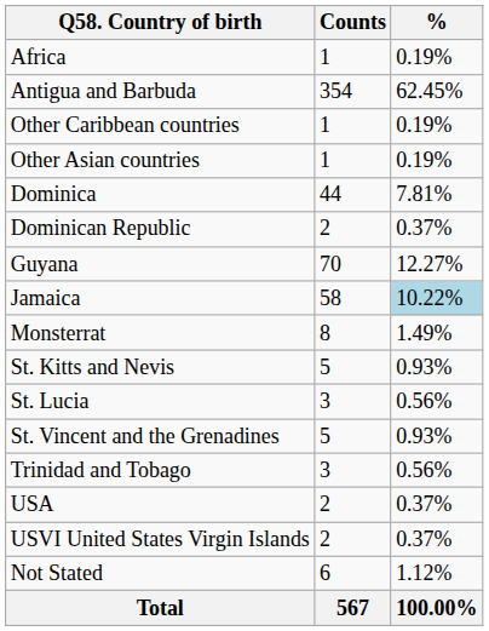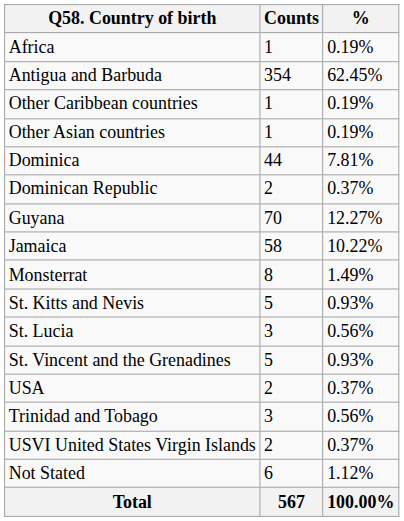 <table class="wikitable sortable">
 <tr>
 <th>Q58. Country of birth</th>
 <th>Counts</th>
 <th>%</th>
 </tr>
 <tr>
 <td>Africa</td>
 <td>1</td>
 <td>0.19%</td>
 </tr>
 <tr>
 <td>Antigua and Barbuda</td>
 <td>354</td>
 <td>62.45%</td>
 </tr>
 <tr>
 <td>Other Caribbean countries</td>
 <td>1</td>
 <td>0.19%</td>
 </tr>
 <tr>
 <td>Other Asian countries</td>
 <td>1</td>
 <td>0.19%</td>
 </tr>
 <tr>
 <td>Dominica</td>
 <td>44</td>
 <td>7.81%</td>
 </tr>
 <tr>
 <td>Dominican Republic</td>
 <td>2</td>
 <td>0.37%</td>
 </tr>
 <tr>
 <td>Guyana</td>
 <td>70</td>
 <td>12.27%</td>
 </tr>
 <tr>
 <td>Jamaica</td>
 <td>58</td>
-<td style="background: lightblue;">10.22%</td>
+<td>10.22%</td>
 </tr>
 <tr>
 <td>Monsterrat</td>
 <td>8</td>
 <td>1.49%</td>
 </tr>
 <tr>
 <td>St. Kitts and Nevis</td>
 <td>5</td>
 <td>0.93%</td>
 </tr>
 <tr>
 <td>St. Lucia</td>
 <td>3</td>
 <td>0.56%</td>
 </tr>
 <tr>
 <td>St. Vincent and the Grenadines</td>
 <td>5</td>
 <td>0.93%</td>
 </tr>
 <tr>
+<td>USA</td>
+<td>2</td>
+<td>0.37%</td>
+</tr>
+<tr>
 <td>Trinidad and Tobago</td>
 <td>3</td>
 <td>0.56%</td>
-</tr>
-<tr>
-<td>USA</td>
-<td>2</td>
-<td>0.37%</td>
 </tr>
 <tr>
 <td>USVI United States Virgin Islands</td>
 <td>2</td>
 <td>0.37%</td>
 </tr>
 <tr>
 <td>Not Stated</td>
 <td>6</td>
 <td>1.12%</td>
 </tr>
 <tr>
 <th>Total</th>
 <th>567</th>
 <th>100.00%</th>
 </tr>
 </table>
